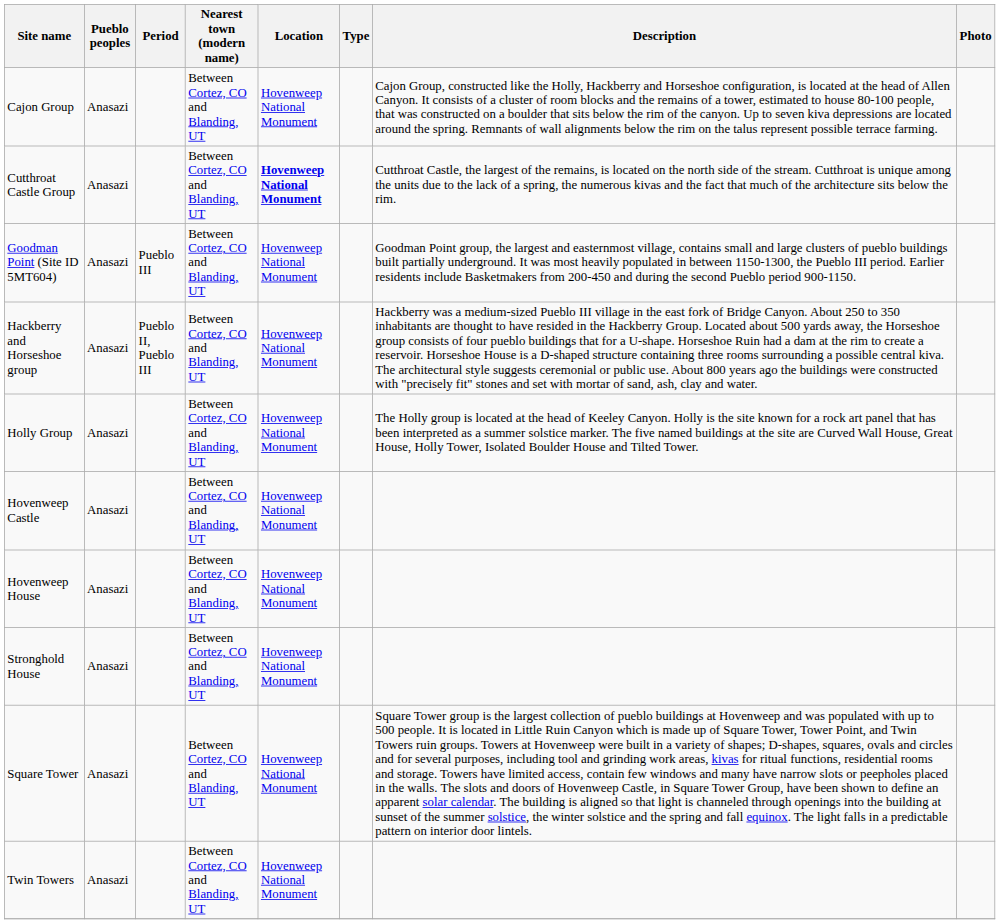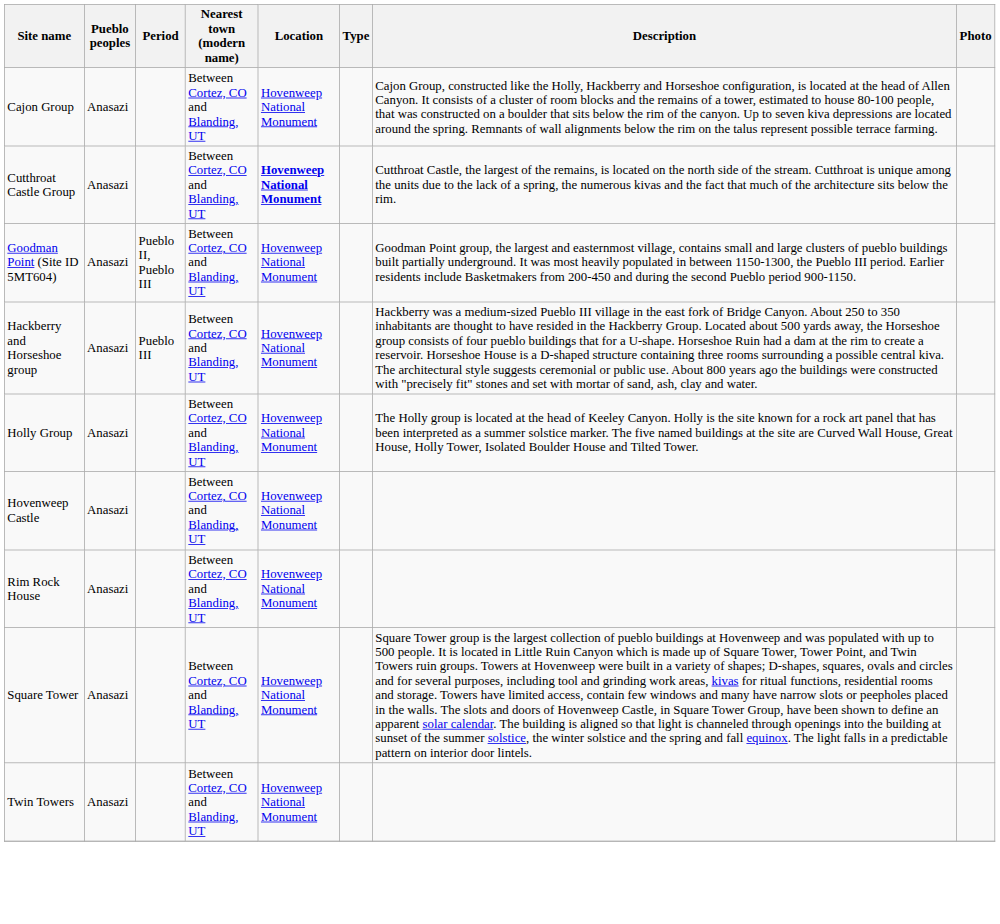 <table class="wikitable sortable" style="width:98%">
 <tr>
 <th>Site name</th>
 <th>Pueblo peoples</th>
 <th>Period</th>
 <th>Nearest town (modern name)</th>
 <th>Location</th>
 <th>Type</th>
 <th>Description</th>
 <th>Photo</th>
 </tr>
 <tr>
 <td>Cajon Group</td>
 <td>Anasazi</td>
 <td></td>
 <td>Between <a href='#'>Cortez, CO</a> and <a href='#'>Blanding, UT</a></td>
 <td><a href='#'>Hovenweep National Monument</a></td>
 <td></td>
 <td>Cajon Group, constructed like the Holly, Hackberry and Horseshoe configuration, is located at the head of Allen Canyon. It consists of a cluster of room blocks and the remains of a tower, estimated to house 80-100 people, that was constructed on a boulder that sits below the rim of the canyon. Up to seven kiva depressions are located around the spring. Remnants of wall alignments below the rim on the talus represent possible terrace farming.</td>
 <td></td>
 </tr>
 <tr>
 <td>Cutthroat Castle Group</td>
 <td>Anasazi</td>
 <td></td>
 <td>Between <a href='#'>Cortez, CO</a> and <a href='#'>Blanding, UT</a></td>
 <td><strong><a href='#'>Hovenweep National Monument</a></strong></td>
 <td></td>
 <td>Cutthroat Castle, the largest of the remains, is located on the north side of the stream. Cutthroat is unique among the units due to the lack of a spring, the numerous kivas and the fact that much of the architecture sits below the rim.</td>
 <td></td>
 </tr>
 <tr>
 <td><a href='#'>Goodman Point</a> (Site ID 5MT604)</td>
 <td>Anasazi</td>
-<td>Pueblo III</td>
+<td>Pueblo II, Pueblo III</td>
 <td>Between <a href='#'>Cortez, CO</a> and <a href='#'>Blanding, UT</a></td>
 <td><a href='#'>Hovenweep National Monument</a></td>
 <td></td>
 <td>Goodman Point group, the largest and easternmost village, contains small and large clusters of pueblo buildings built partially underground.  It was most heavily populated in between 1150-1300, the Pueblo III period.  Earlier residents include Basketmakers from 200-450 and during the second Pueblo period 900-1150.</td>
 <td></td>
 </tr>
 <tr>
 <td>Hackberry and Horseshoe group</td>
 <td>Anasazi</td>
-<td>Pueblo II, Pueblo III</td>
+<td>Pueblo III</td>
 <td>Between <a href='#'>Cortez, CO</a> and <a href='#'>Blanding, UT</a></td>
 <td><a href='#'>Hovenweep National Monument</a></td>
 <td></td>
 <td>Hackberry was a medium-sized Pueblo III village in the east fork of Bridge Canyon. About 250 to 350 inhabitants are thought to have resided in the Hackberry Group.  Located about 500 yards away, the Horseshoe group consists of four pueblo buildings that for a U-shape. Horseshoe Ruin had a dam at the rim to create a reservoir. Horseshoe House is a D-shaped structure containing three rooms surrounding a possible central kiva. The architectural style suggests ceremonial or public use. About 800 years ago the buildings were constructed with "precisely fit" stones and set with mortar of sand, ash, clay and water.</td>
 <td></td>
 </tr>
 <tr>
 <td>Holly Group</td>
 <td>Anasazi</td>
 <td></td>
 <td>Between <a href='#'>Cortez, CO</a> and <a href='#'>Blanding, UT</a></td>
 <td><a href='#'>Hovenweep National Monument</a></td>
 <td></td>
 <td>The Holly group is located at the head of Keeley Canyon. Holly is the site known for a rock art panel that has been interpreted as a summer solstice marker. The five named buildings at the site are Curved Wall House, Great House, Holly Tower, Isolated Boulder House and Tilted Tower.</td>
 <td></td>
 </tr>
 <tr>
 <td>Hovenweep Castle</td>
 <td>Anasazi</td>
 <td></td>
 <td>Between <a href='#'>Cortez, CO</a> and <a href='#'>Blanding, UT</a></td>
 <td><a href='#'>Hovenweep National Monument</a></td>
 <td></td>
 <td></td>
 <td></td>
 </tr>
 <tr>
-<td>Hovenweep House</td>
-<td>Anasazi</td>
-<td></td>
-<td>Between <a href='#'>Cortez, CO</a> and <a href='#'>Blanding, UT</a></td>
-<td><a href='#'>Hovenweep National Monument</a></td>
-<td></td>
-<td></td>
-<td></td>
-</tr>
-<tr>
-<td>Stronghold House</td>
+<td>Rim Rock House</td>
 <td>Anasazi</td>
 <td></td>
 <td>Between <a href='#'>Cortez, CO</a> and <a href='#'>Blanding, UT</a></td>
 <td><a href='#'>Hovenweep National Monument</a></td>
 <td></td>
 <td></td>
 <td></td>
 </tr>
 <tr>
 <td>Square Tower</td>
 <td>Anasazi</td>
 <td></td>
 <td>Between <a href='#'>Cortez, CO</a> and <a href='#'>Blanding, UT</a></td>
 <td><a href='#'>Hovenweep National Monument</a></td>
 <td></td>
 <td>Square Tower group is the largest collection of pueblo buildings at Hovenweep and was populated with up to 500 people. It is located in Little Ruin Canyon which is made up of Square Tower, Tower Point, and Twin Towers ruin groups. Towers at Hovenweep were built in a variety of shapes; D-shapes, squares, ovals and circles and for several purposes, including tool and grinding work areas, <a href='#'>kivas</a> for ritual functions, residential rooms and storage. Towers have limited access, contain few windows and many have narrow slots or peepholes placed in the walls.   The slots and doors of Hovenweep Castle, in Square Tower Group, have been shown to define an apparent <a href='#'>solar calendar</a>.  The building is aligned so that light is channeled through openings into the building at sunset of the summer <a href='#'>solstice</a>, the winter solstice and the spring and fall <a href='#'>equinox</a>.  The light falls in a predictable pattern on interior door lintels.</td>
 <td></td>
 </tr>
 <tr>
 <td>Twin Towers</td>
 <td>Anasazi</td>
 <td></td>
 <td>Between <a href='#'>Cortez, CO</a> and <a href='#'>Blanding, UT</a></td>
 <td><a href='#'>Hovenweep National Monument</a></td>
 <td></td>
 <td></td>
 <td></td>
 </tr>
 <tr>
 </tr>
 </table>
